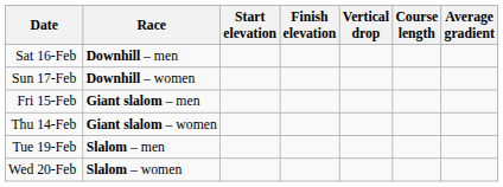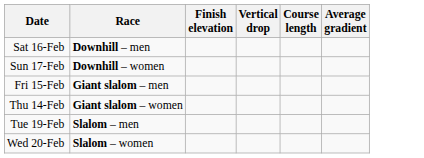 <table class=wikitable style="font-size:95%;">
 <tr bgcolor=lightgrey>
 <th>Date</th>
 <th>Race</th>
-<th>Start<br>elevation</th>
 <th>Finish<br>elevation</th>
 <th>Vertical<br>drop</th>
 <th>Course<br>length</th>
 <th>Average<br>gradient</th>
 </tr>
 <tr>
 <td align=right>Sat 16-Feb </td>
 <td><strong>Downhill</strong> – men</td>
 <td> </td>
 <td> </td>
 <td> </td>
-<td> </td>
 <td align=center></td>
 </tr>
 <tr>
 <td align=right>Sun 17-Feb </td>
 <td><strong>Downhill</strong> – women</td>
-<td> </td>
 <td> </td>
 <td> </td>
 <td> </td>
 <td align=center></td>
 </tr>
 <tr>
 <td align=right>Fri 15-Feb </td>
 <td><strong>Giant slalom</strong> – men</td>
 <td> </td>
 <td> </td>
 <td> </td>
-<td> </td>
 <td align=center></td>
 </tr>
 <tr>
 <td align=right>Thu 14-Feb </td>
 <td><strong>Giant slalom</strong> – women</td>
-<td> </td>
 <td> </td>
 <td> </td>
 <td> </td>
 <td align=center></td>
 </tr>
 <tr>
 <td align=right>Tue 19-Feb </td>
 <td><strong>Slalom</strong> – men</td>
 <td> </td>
 <td> </td>
 <td> </td>
-<td> </td>
 <td align=center></td>
 </tr>
 <tr>
 <td align=right>Wed 20-Feb </td>
 <td><strong>Slalom</strong> – women</td>
 <td> </td>
 <td> </td>
 <td> </td>
-<td> </td>
 <td align=center></td>
 </tr>
 </table>
